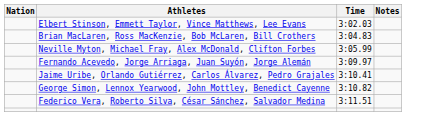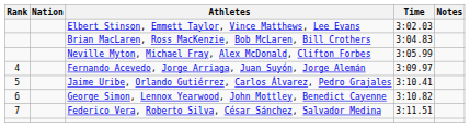 <table class="wikitable sortable" style="text-align:center">
 <tr>
+<th>Rank</th>
 <th>Nation</th>
 <th>Athletes</th>
 <th>Time</th>
 <th>Notes</th>
 </tr>
 <tr>
+<td></td>
 <td align=left></td>
 <td align=left><a href='#'>Elbert Stinson</a>, <a href='#'>Emmett Taylor</a>, <a href='#'>Vince Matthews</a>, <a href='#'>Lee Evans</a></td>
 <td>3:02.03</td>
 <td></td>
 </tr>
 <tr>
+<td></td>
 <td align=left></td>
 <td align=left><a href='#'>Brian MacLaren</a>, <a href='#'>Ross MacKenzie</a>, <a href='#'>Bob McLaren</a>, <a href='#'>Bill Crothers</a></td>
 <td>3:04.83</td>
 <td></td>
 </tr>
 <tr>
+<td></td>
 <td align=left></td>
 <td align=left><a href='#'>Neville Myton</a>, <a href='#'>Michael Fray</a>, <a href='#'>Alex McDonald</a>, <a href='#'>Clifton Forbes</a></td>
 <td>3:05.99</td>
 <td></td>
 </tr>
 <tr>
+<td>4</td>
 <td align=left></td>
 <td align=left><a href='#'>Fernando Acevedo</a>, <a href='#'>Jorge Arriaga</a>, <a href='#'>Juan Suyón</a>, <a href='#'>Jorge Alemán</a></td>
 <td>3:09.97</td>
 <td></td>
 </tr>
 <tr>
+<td>5</td>
 <td align=left></td>
 <td align=left><a href='#'>Jaime Uribe</a>, <a href='#'>Orlando Gutiérrez</a>, <a href='#'>Carlos Álvarez</a>, <a href='#'>Pedro Grajales</a></td>
 <td>3:10.41</td>
 <td></td>
 </tr>
 <tr>
+<td>6</td>
 <td align=left></td>
 <td align=left><a href='#'>George Simon</a>, <a href='#'>Lennox Yearwood</a>, <a href='#'>John Mottley</a>, <a href='#'>Benedict Cayenne</a></td>
 <td>3:10.82</td>
 <td></td>
 </tr>
 <tr>
+<td>7</td>
 <td align=left></td>
 <td align=left><a href='#'>Federico Vera</a>, <a href='#'>Roberto Silva</a>, <a href='#'>César Sánchez</a>, <a href='#'>Salvador Medina</a></td>
 <td>3:11.51</td>
 <td></td>
 </tr>
 <tr>
+<td></td>
 <td align=left></td>
 <td align=left></td>
 <td></td>
 <td></td>
 </tr>
 </table>
